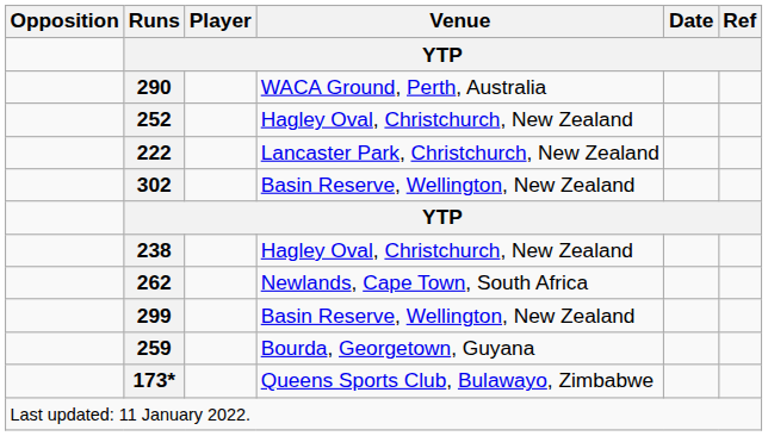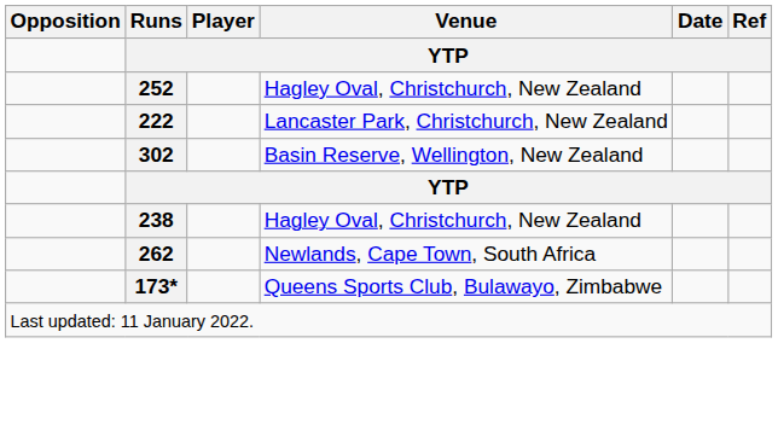 <table class="wikitable plainrowheaders sortable">
 <tr>
 <th scope=col>Opposition</th>
 <th scope=col>Runs</th>
 <th scope=col>Player</th>
 <th scope=col>Venue</th>
 <th scope=col>Date</th>
 <th scope=col>Ref</th>
 </tr>
 <tr>
 <td></td>
 <th scope=row style=text-align:center; colspan=5>YTP</th>
-</tr>
-<tr>
-<td></td>
-<th scope=row style=text-align:center;>290</th>
-<td></td>
-<td><a href='#'>WACA Ground</a>, <a href='#'>Perth</a>, Australia</td>
-<td></td>
-<td></td>
 </tr>
 <tr>
 <td></td>
 <th scope=row style=text-align:center;>252</th>
 <td></td>
 <td><a href='#'>Hagley Oval</a>, <a href='#'>Christchurch</a>, New Zealand</td>
 <td></td>
 <td></td>
 </tr>
 <tr>
 <td></td>
 <th scope=row style=text-align:center;>222</th>
 <td></td>
 <td><a href='#'>Lancaster Park</a>, <a href='#'>Christchurch</a>, New Zealand</td>
 <td></td>
 <td></td>
 </tr>
 <tr>
 <td></td>
 <th scope=row style=text-align:center;>302</th>
 <td></td>
 <td><a href='#'>Basin Reserve</a>, <a href='#'>Wellington</a>, New Zealand</td>
 <td></td>
 <td></td>
 </tr>
 <tr>
 <td></td>
 <th scope=row style=text-align:center; colspan=5>YTP</th>
 </tr>
 <tr>
 <td></td>
 <th scope=row style=text-align:center;>238</th>
 <td></td>
 <td><a href='#'>Hagley Oval</a>, <a href='#'>Christchurch</a>, New Zealand</td>
 <td></td>
 <td></td>
 </tr>
 <tr>
 <td></td>
 <th scope=row style=text-align:center;>262</th>
 <td></td>
 <td><a href='#'>Newlands</a>, <a href='#'>Cape Town</a>, South Africa</td>
 <td></td>
 <td></td>
 </tr>
 <tr>
 <td></td>
-<th scope=row style=text-align:center;>299</th>
-<td></td>
-<td><a href='#'>Basin Reserve</a>, <a href='#'>Wellington</a>, New Zealand</td>
-<td></td>
-<td></td>
-</tr>
-<tr>
-<td></td>
-<th scope=row style=text-align:center;>259</th>
-<td></td>
-<td><a href='#'>Bourda</a>, <a href='#'>Georgetown</a>, Guyana</td>
-<td></td>
-<td></td>
-</tr>
-<tr>
-<td></td>
 <th scope=row style=text-align:center;>173*</th>
 <td></td>
 <td><a href='#'>Queens Sports Club</a>, <a href='#'>Bulawayo</a>, Zimbabwe</td>
 <td></td>
 <td></td>
 </tr>
 <tr>
 <td colspan=6><small>Last updated: 11 January 2022.</small></td>
 </tr>
 </table>
